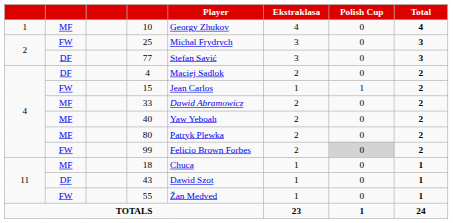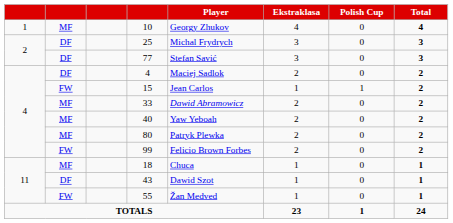 <table class="wikitable" style="font-size: 95%; text-align: center;">
 <tr>
 <th style="background:#DD0000; color:white; width:60px;"></th>
 <th style="background:#DD0000; color:white; width:60px;"></th>
 <th style="background:#DD0000; color:white; width:60px;"></th>
 <th style="background:#DD0000; color:white; width:60px;"></th>
 <th style="background:#DD0000; color:white; width:150px;">Player</th>
 <th style="background:#DD0000; color:white; width:100px;">Ekstraklasa</th>
 <th style="background:#DD0000; color:white; width:100px;">Polish Cup</th>
 <th style="background:#DD0000; color:white; width:80px;">Total</th>
 </tr>
 <tr>
 <td rowspan=1>1</td>
 <td><a href='#'>MF</a></td>
 <td></td>
 <td>10</td>
 <td align=left><a href='#'>Georgy Zhukov</a></td>
 <td>4</td>
 <td>0</td>
 <td><strong>4</strong></td>
 </tr>
 <tr>
 <td rowspan=2>2</td>
-<td><a href='#'>FW</a></td>
+<td><a href='#'>DF</a></td>
 <td></td>
 <td>25</td>
 <td align=left><a href='#'>Michal Frydrych</a></td>
 <td>3</td>
 <td>0</td>
 <td><strong>3</strong></td>
 </tr>
 <tr>
 <td><a href='#'>DF</a></td>
 <td></td>
 <td>77</td>
 <td align=left><a href='#'>Stefan Savić</a></td>
 <td>3</td>
 <td>0</td>
 <td><strong>3</strong></td>
 </tr>
 <tr>
 <td rowspan=6>4</td>
 <td><a href='#'>DF</a></td>
 <td></td>
 <td>4</td>
 <td align=left><a href='#'>Maciej Sadlok</a></td>
 <td>2</td>
 <td>0</td>
 <td><strong>2</strong></td>
 </tr>
 <tr>
 <td><a href='#'>FW</a></td>
 <td></td>
 <td>15</td>
 <td align=left><a href='#'>Jean Carlos</a></td>
 <td>1</td>
 <td>1</td>
 <td><strong>2</strong></td>
 </tr>
 <tr>
 <td><a href='#'>MF</a></td>
 <td></td>
 <td>33</td>
 <td align=left><em><a href='#'>Dawid Abramowicz</a></em></td>
 <td>2</td>
 <td>0</td>
 <td><strong>2</strong></td>
 </tr>
 <tr>
 <td><a href='#'>MF</a></td>
 <td></td>
 <td>40</td>
 <td align=left><a href='#'>Yaw Yeboah</a></td>
 <td>2</td>
 <td>0</td>
 <td><strong>2</strong></td>
 </tr>
 <tr>
 <td><a href='#'>MF</a></td>
 <td></td>
 <td>80</td>
 <td align=left><a href='#'>Patryk Plewka</a></td>
 <td>2</td>
 <td>0</td>
 <td><strong>2</strong></td>
 </tr>
 <tr>
 <td><a href='#'>FW</a></td>
 <td></td>
 <td>99</td>
 <td align=left><a href='#'>Felicio Brown Forbes</a></td>
 <td>2</td>
-<td style="background: lightgrey;">0</td>
+<td>0</td>
 <td><strong>2</strong></td>
 </tr>
 <tr>
 <td rowspan=3>11</td>
 <td><a href='#'>MF</a></td>
 <td></td>
 <td>18</td>
 <td align=left><a href='#'>Chuca</a></td>
 <td>1</td>
 <td>0</td>
 <td><strong>1</strong></td>
 </tr>
 <tr>
 <td><a href='#'>DF</a></td>
 <td></td>
 <td>43</td>
 <td align=left><a href='#'>Dawid Szot</a></td>
 <td>1</td>
 <td>0</td>
 <td><strong>1</strong></td>
 </tr>
 <tr>
 <td><a href='#'>FW</a></td>
 <td></td>
 <td>55</td>
 <td align=left><a href='#'>Žan Medved</a></td>
 <td>1</td>
 <td>0</td>
 <td><strong>1</strong></td>
 </tr>
 <tr>
 <td colspan="5"><strong>TOTALS</strong></td>
 <td><strong>23</strong></td>
 <td><strong>1</strong></td>
 <td><strong>24</strong></td>
 </tr>
 </table>
